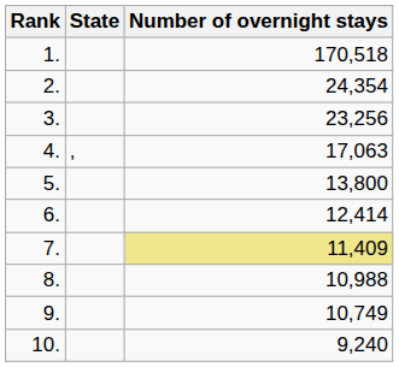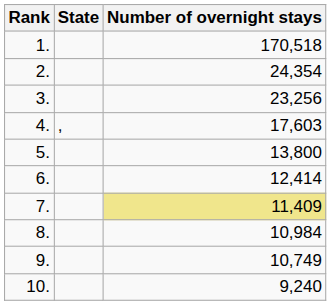 <table class="wikitable" style="text-align:right">
 <tr class="hintergrundfarbe5">
 <th>Rank</th>
 <th>State</th>
 <th>Number of overnight stays</th>
 </tr>
 <tr>
 <td>1.</td>
 <td style="text-align:left"></td>
 <td>170,518</td>
 </tr>
 <tr>
 <td>2.</td>
 <td style="text-align:left"></td>
 <td>24,354</td>
 </tr>
 <tr>
 <td>3.</td>
 <td style="text-align:left"></td>
 <td>23,256</td>
 </tr>
 <tr>
 <td>4.</td>
 <td style="text-align:left">,<br></td>
-<td>17,063</td>
+<td>17,603</td>
 </tr>
 <tr>
 <td>5.</td>
 <td style="text-align:left"></td>
 <td>13,800</td>
 </tr>
 <tr>
 <td>6.</td>
 <td style="text-align:left"></td>
 <td>12,414</td>
 </tr>
 <tr>
 <td>7.</td>
 <td style="text-align:left"></td>
 <td style="background: khaki;">11,409</td>
 </tr>
 <tr>
 <td>8.</td>
 <td style="text-align:left"></td>
-<td>10,988</td>
+<td>10,984</td>
 </tr>
 <tr>
 <td>9.</td>
 <td style="text-align:left"></td>
 <td>10,749</td>
 </tr>
 <tr>
 <td>10.</td>
 <td style="text-align:left"></td>
 <td>9,240</td>
 </tr>
 </table>
